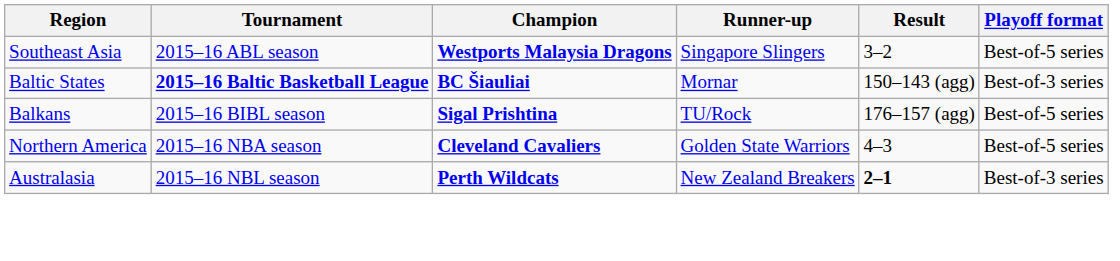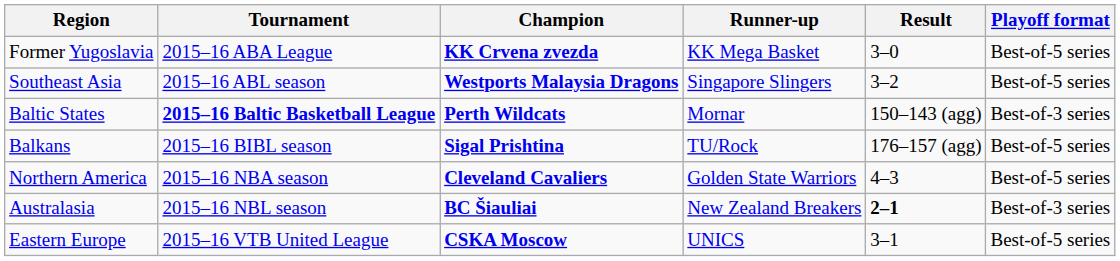 <table class=wikitable style="font-size:90%;">
 <tr>
 <th>Region</th>
 <th>Tournament</th>
 <th><strong>Champion</strong></th>
 <th>Runner-up</th>
 <th>Result</th>
 <th><a href='#'>Playoff format</a></th>
+</tr>
+<tr>
+<td>Former <a href='#'>Yugoslavia</a></td>
+<td><a href='#'>2015–16 ABA League</a></td>
+<td><strong> <a href='#'>KK Crvena zvezda</a></strong></td>
+<td> <a href='#'>KK Mega Basket</a></td>
+<td>3–0</td>
+<td>Best-of-5 series</td>
 </tr>
 <tr>
 <td><a href='#'>Southeast Asia</a></td>
 <td><a href='#'>2015–16 ABL season</a></td>
 <td><strong> <a href='#'>Westports Malaysia Dragons</a></strong></td>
 <td> <a href='#'>Singapore Slingers</a></td>
 <td>3–2</td>
 <td>Best-of-5 series</td>
 </tr>
 <tr>
 <td><a href='#'>Baltic States</a></td>
 <td><strong><a href='#'>2015–16 Baltic Basketball League</a></strong></td>
-<td><strong> <a href='#'>BC Šiauliai</a></strong></td>
+<td><strong> <a href='#'>Perth Wildcats</a></strong></td>
 <td> <a href='#'>Mornar</a></td>
 <td>150–143 (agg)</td>
 <td>Best-of-3 series</td>
 </tr>
 <tr>
 <td><a href='#'>Balkans</a></td>
 <td><a href='#'>2015–16 BIBL season</a></td>
 <td><strong> <a href='#'>Sigal Prishtina</a></strong></td>
 <td> <a href='#'>TU/Rock</a></td>
 <td>176–157 (agg)</td>
 <td>Best-of-5 series</td>
 </tr>
 <tr>
 <td><a href='#'>Northern America</a></td>
 <td><a href='#'>2015–16 NBA season</a></td>
 <td><strong> <a href='#'>Cleveland Cavaliers</a></strong></td>
 <td> <a href='#'>Golden State Warriors</a></td>
 <td>4–3</td>
 <td>Best-of-5 series</td>
 </tr>
 <tr>
 <td><a href='#'>Australasia</a></td>
 <td><a href='#'>2015–16 NBL season</a></td>
-<td><strong> <a href='#'>Perth Wildcats</a></strong></td>
+<td><strong> <a href='#'>BC Šiauliai</a></strong></td>
 <td>  <a href='#'>New Zealand Breakers</a></td>
 <td><strong>2–1</strong></td>
 <td>Best-of-3 series</td>
 </tr>
+<tr>
+<td><a href='#'>Eastern Europe</a></td>
+<td><a href='#'>2015–16 VTB United League</a></td>
+<td><strong> <a href='#'>CSKA Moscow</a></strong></td>
+<td>  <a href='#'>UNICS</a></td>
+<td>3–1</td>
+<td>Best-of-5 series</td>
+</tr>
 </table>
